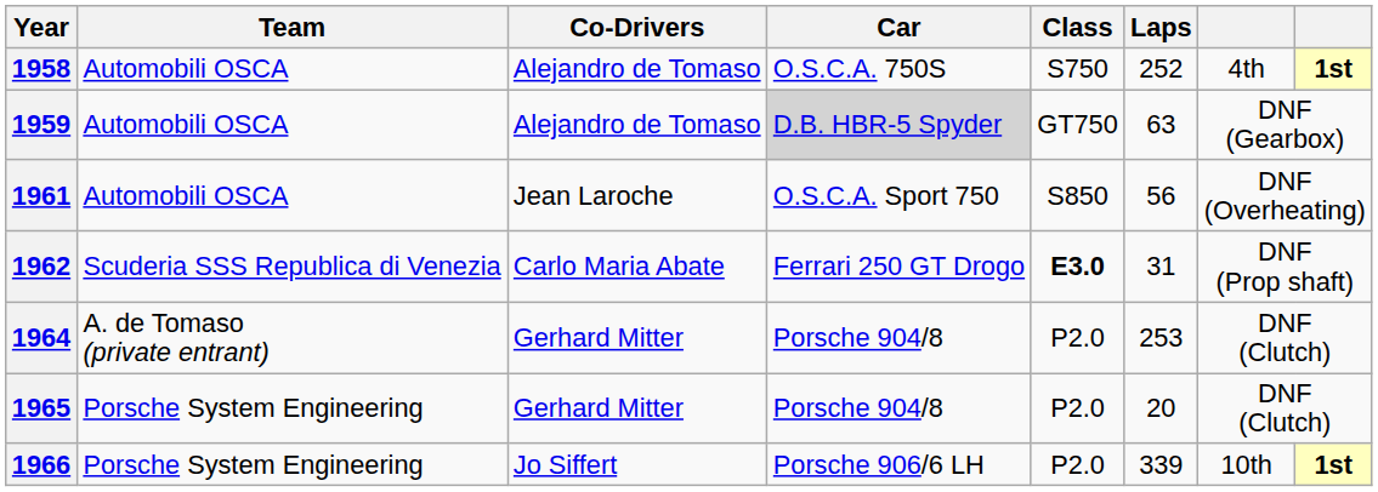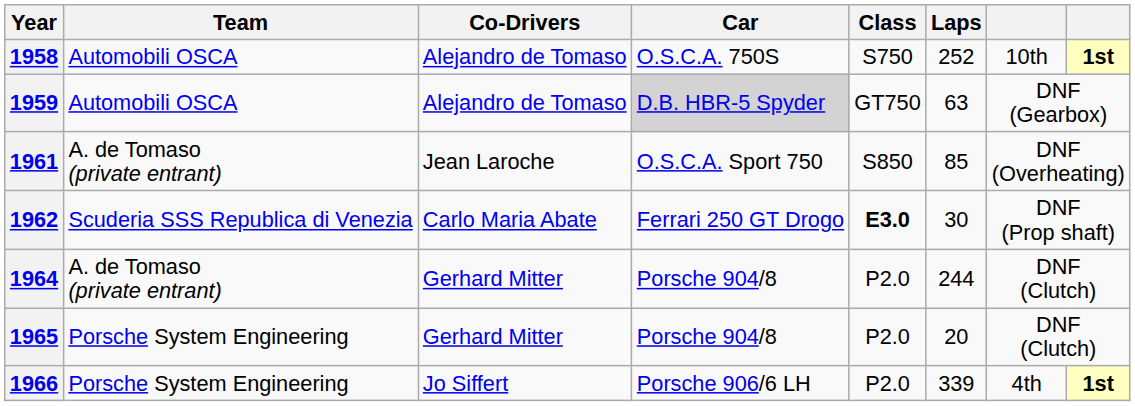 <table class="wikitable" style="text-align:center; font-size:90%">
 <tr>
 <th>Year</th>
 <th>Team</th>
 <th>Co-Drivers</th>
 <th>Car</th>
 <th>Class</th>
 <th>Laps</th>
 <th></th>
 <th></th>
 </tr>
 <tr>
 <th><a href='#'>1958</a></th>
 <td align=left> <a href='#'>Automobili OSCA</a></td>
 <td align=left> <a href='#'>Alejandro de Tomaso</a></td>
 <td align=left><a href='#'>O.S.C.A.</a> 750S</td>
 <td>S750</td>
 <td>252</td>
-<td>4th</td>
+<td>10th</td>
 <td style="background:#ffffbf;"><strong>1st</strong></td>
 </tr>
 <tr>
 <th><a href='#'>1959</a></th>
 <td align=left> <a href='#'>Automobili OSCA</a></td>
 <td align=left> <a href='#'>Alejandro de Tomaso</a></td>
 <td align=left style="background: lightgrey;"><a href='#'>D.B. HBR-5 Spyder</a></td>
 <td>GT750</td>
 <td>63</td>
 <td colspan=2>DNF<br>(Gearbox)</td>
 </tr>
 <tr>
 <th><a href='#'>1961</a></th>
-<td align=left> <a href='#'>Automobili OSCA</a></td>
+<td align=left> A. de Tomaso<br><em>(private entrant)</em></td>
 <td align=left> Jean Laroche</td>
 <td align=left><a href='#'>O.S.C.A.</a> Sport 750</td>
 <td>S850</td>
-<td>56</td>
+<td>85</td>
 <td colspan=2>DNF<br>(Overheating)</td>
 </tr>
 <tr>
 <th><a href='#'>1962</a></th>
 <td align=left> <a href='#'>Scuderia SSS Republica di Venezia</a></td>
 <td align=left> <a href='#'>Carlo Maria Abate</a></td>
 <td align=left><a href='#'>Ferrari 250 GT Drogo</a></td>
 <td><strong>E3.0</strong></td>
-<td>31</td>
+<td>30</td>
 <td colspan=2>DNF<br>(Prop shaft)</td>
 </tr>
 <tr>
 <th><a href='#'>1964</a></th>
 <td align=left> A. de Tomaso<br><em>(private entrant)</em></td>
 <td align=left> <a href='#'>Gerhard Mitter</a></td>
 <td align=left><a href='#'>Porsche 904</a>/8</td>
 <td>P2.0</td>
-<td>253</td>
+<td>244</td>
 <td colspan=2>DNF<br>(Clutch)</td>
 </tr>
 <tr>
 <th><a href='#'>1965</a></th>
 <td align=left> <a href='#'>Porsche</a> System Engineering</td>
 <td align=left> <a href='#'>Gerhard Mitter</a></td>
 <td align=left><a href='#'>Porsche 904</a>/8</td>
 <td>P2.0</td>
 <td>20</td>
 <td colspan=2>DNF<br>(Clutch)</td>
 </tr>
 <tr>
 <th><a href='#'>1966</a></th>
 <td align=left> <a href='#'>Porsche</a> System Engineering</td>
 <td align=left> <a href='#'>Jo Siffert</a></td>
 <td align=left><a href='#'>Porsche 906</a>/6 LH</td>
 <td>P2.0</td>
 <td>339</td>
-<td>10th</td>
+<td>4th</td>
 <td style="background:#ffffbf;"><strong>1st</strong></td>
 </tr>
 </table>
